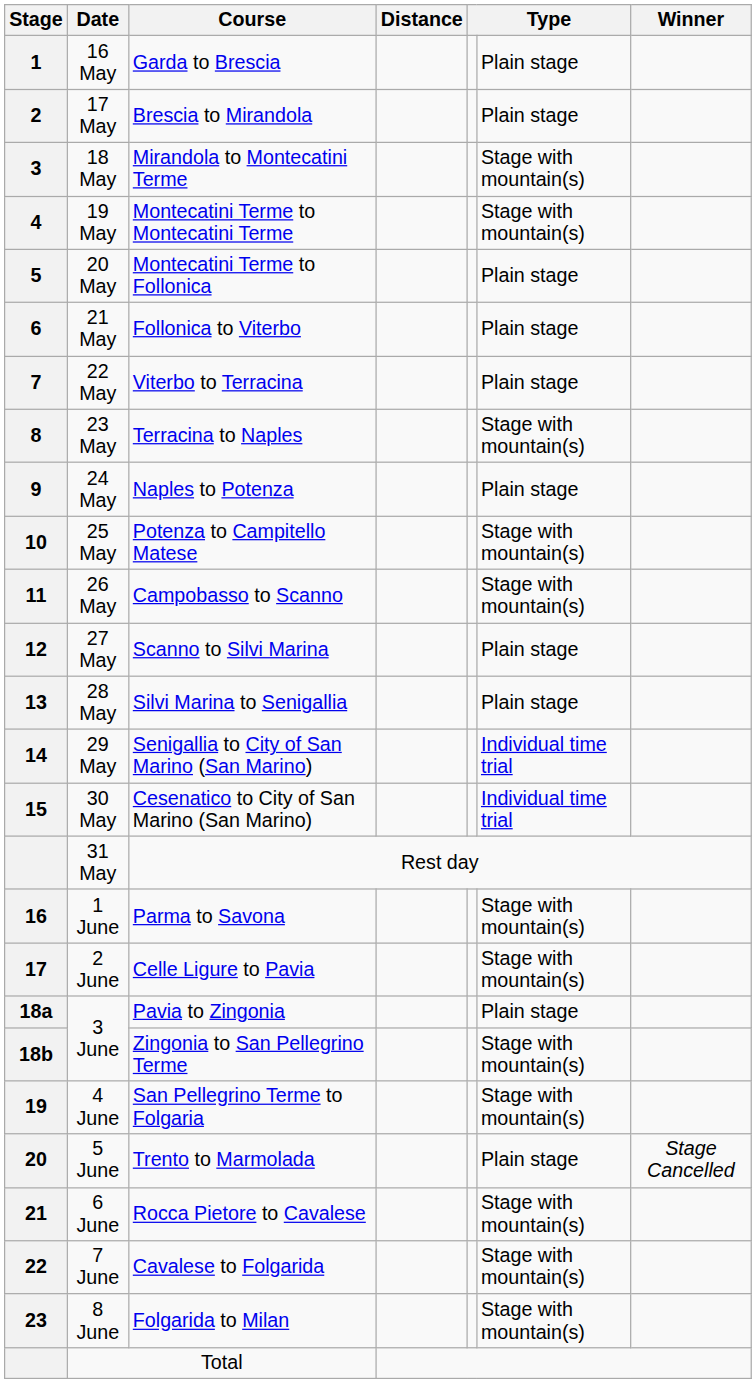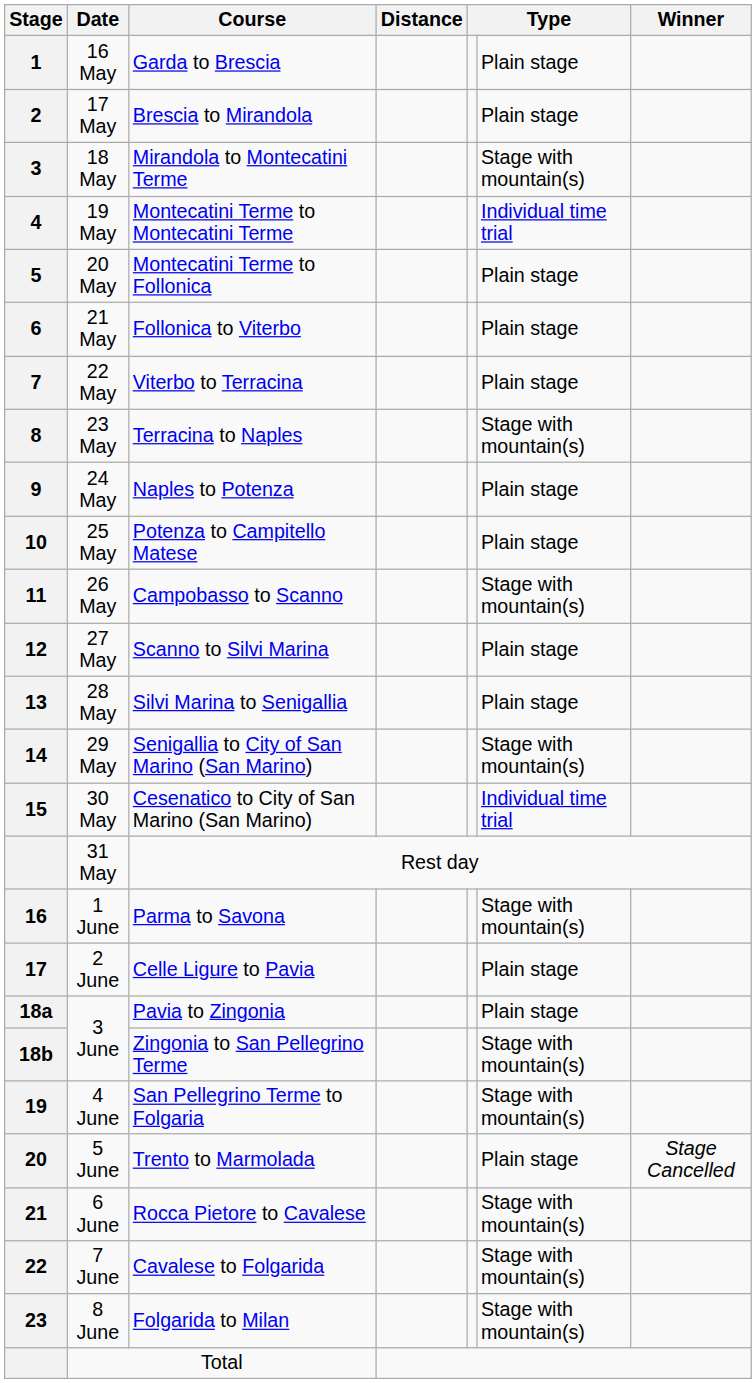 <table class="wikitable">
 <tr style="background:#efefef;">
 <th>Stage</th>
 <th>Date</th>
 <th>Course</th>
 <th>Distance</th>
 <th colspan="2">Type</th>
 <th>Winner</th>
 </tr>
 <tr>
 <th style="text-align:center">1</th>
 <td style="text-align:center;">16 May</td>
 <td><a href='#'>Garda</a> to <a href='#'>Brescia</a></td>
 <td style="text-align:center;"></td>
 <td style="text-align:center;"></td>
 <td>Plain stage</td>
 <td></td>
 </tr>
 <tr>
 <th style="text-align:center">2</th>
 <td style="text-align:center;">17 May</td>
 <td><a href='#'>Brescia</a> to <a href='#'>Mirandola</a></td>
 <td style="text-align:center;"></td>
 <td style="text-align:center;"></td>
 <td>Plain stage</td>
 <td></td>
 </tr>
 <tr>
 <th style="text-align:center">3</th>
 <td style="text-align:center;">18 May</td>
 <td><a href='#'>Mirandola</a> to <a href='#'>Montecatini Terme</a></td>
 <td style="text-align:center;"></td>
 <td style="text-align:center;"></td>
 <td>Stage with mountain(s)</td>
 <td></td>
 </tr>
 <tr>
 <th style="text-align:center">4</th>
 <td style="text-align:center;">19 May</td>
 <td><a href='#'>Montecatini Terme</a> to <a href='#'>Montecatini Terme</a></td>
 <td style="text-align:center;"></td>
 <td style="text-align:center;"></td>
-<td>Stage with mountain(s)</td>
+<td><a href='#'>Individual time trial</a></td>
 <td></td>
 </tr>
 <tr>
 <th style="text-align:center">5</th>
 <td style="text-align:center;">20 May</td>
 <td><a href='#'>Montecatini Terme</a> to <a href='#'>Follonica</a></td>
 <td style="text-align:center;"></td>
 <td style="text-align:center;"></td>
 <td>Plain stage</td>
 <td></td>
 </tr>
 <tr>
 <th style="text-align:center">6</th>
 <td style="text-align:center;">21 May</td>
 <td><a href='#'>Follonica</a> to <a href='#'>Viterbo</a></td>
 <td style="text-align:center;"></td>
 <td style="text-align:center;"></td>
 <td>Plain stage</td>
 <td></td>
 </tr>
 <tr>
 <th style="text-align:center">7</th>
 <td style="text-align:center;">22 May</td>
 <td><a href='#'>Viterbo</a> to <a href='#'>Terracina</a></td>
 <td style="text-align:center;"></td>
 <td style="text-align:center;"></td>
 <td>Plain stage</td>
 <td></td>
 </tr>
 <tr>
 <th style="text-align:center">8</th>
 <td style="text-align:center;">23 May</td>
 <td><a href='#'>Terracina</a> to <a href='#'>Naples</a></td>
 <td style="text-align:center;"></td>
 <td style="text-align:center;"></td>
 <td>Stage with mountain(s)</td>
 <td></td>
 </tr>
 <tr>
 <th style="text-align:center">9</th>
 <td style="text-align:center;">24 May</td>
 <td><a href='#'>Naples</a> to <a href='#'>Potenza</a></td>
 <td style="text-align:center;"></td>
 <td style="text-align:center;"></td>
 <td>Plain stage</td>
 <td></td>
 </tr>
 <tr>
 <th style="text-align:center">10</th>
 <td style="text-align:center;">25 May</td>
 <td><a href='#'>Potenza</a> to <a href='#'>Campitello Matese</a></td>
 <td style="text-align:center;"></td>
 <td style="text-align:center;"></td>
-<td>Stage with mountain(s)</td>
+<td>Plain stage</td>
 <td></td>
 </tr>
 <tr>
 <th style="text-align:center">11</th>
 <td style="text-align:center;">26 May</td>
 <td><a href='#'>Campobasso</a> to <a href='#'>Scanno</a></td>
 <td style="text-align:center;"></td>
 <td style="text-align:center;"></td>
 <td>Stage with mountain(s)</td>
 <td></td>
 </tr>
 <tr>
 <th style="text-align:center">12</th>
 <td style="text-align:center;">27 May</td>
 <td><a href='#'>Scanno</a> to <a href='#'>Silvi Marina</a></td>
 <td style="text-align:center;"></td>
 <td style="text-align:center;"></td>
 <td>Plain stage</td>
 <td></td>
 </tr>
 <tr>
 <th style="text-align:center">13</th>
 <td style="text-align:center;">28 May</td>
 <td><a href='#'>Silvi Marina</a> to <a href='#'>Senigallia</a></td>
 <td style="text-align:center;"></td>
 <td style="text-align:center;"></td>
 <td>Plain stage</td>
 <td></td>
 </tr>
 <tr>
 <th style="text-align:center">14</th>
 <td style="text-align:center;">29 May</td>
 <td><a href='#'>Senigallia</a> to <a href='#'>City of San Marino</a> (<a href='#'>San Marino</a>)</td>
 <td style="text-align:center;"></td>
 <td style="text-align:center;"></td>
-<td><a href='#'>Individual time trial</a></td>
+<td>Stage with mountain(s)</td>
 <td></td>
 </tr>
 <tr>
 <th style="text-align:center">15</th>
 <td style="text-align:center;">30 May</td>
 <td><a href='#'>Cesenatico</a> to City of San Marino (San Marino)</td>
 <td style="text-align:center;"></td>
 <td style="text-align:center;"></td>
 <td><a href='#'>Individual time trial</a></td>
 <td></td>
 </tr>
 <tr>
 <th></th>
 <td align="center">31 May</td>
 <td colspan="6" align=center>Rest day</td>
 </tr>
 <tr>
 <th style="text-align:center">16</th>
 <td style="text-align:center;">1 June</td>
 <td><a href='#'>Parma</a> to <a href='#'>Savona</a></td>
 <td style="text-align:center;"></td>
 <td style="text-align:center;"></td>
 <td>Stage with mountain(s)</td>
 <td></td>
 </tr>
 <tr>
 <th style="text-align:center">17</th>
 <td style="text-align:center;">2 June</td>
 <td><a href='#'>Celle Ligure</a> to <a href='#'>Pavia</a></td>
 <td style="text-align:center;"></td>
 <td style="text-align:center;"></td>
-<td>Stage with mountain(s)</td>
+<td>Plain stage</td>
 <td></td>
 </tr>
 <tr>
 <th style="text-align:center">18a</th>
 <td style="text-align:center;" rowspan="2">3 June</td>
 <td><a href='#'>Pavia</a> to <a href='#'>Zingonia</a></td>
 <td style="text-align:center;"></td>
 <td style="text-align:center;"></td>
 <td>Plain stage</td>
 <td></td>
 </tr>
 <tr>
 <th style="text-align:center">18b</th>
 <td><a href='#'>Zingonia</a> to <a href='#'>San Pellegrino Terme</a></td>
 <td style="text-align:center;"></td>
 <td style="text-align:center;"></td>
 <td>Stage with mountain(s)</td>
 <td></td>
 </tr>
 <tr>
 <th style="text-align:center">19</th>
 <td style="text-align:center;">4 June</td>
 <td><a href='#'>San Pellegrino Terme</a> to <a href='#'>Folgaria</a></td>
 <td style="text-align:center;"></td>
 <td style="text-align:center;"></td>
 <td>Stage with mountain(s)</td>
 <td></td>
 </tr>
 <tr>
 <th style="text-align:center">20</th>
 <td style="text-align:center;">5 June</td>
 <td><a href='#'>Trento</a> to <a href='#'>Marmolada</a></td>
 <td style="text-align:center;"></td>
 <td style="text-align:center;"></td>
 <td>Plain stage</td>
 <td style="text-align:center;"><em>Stage Cancelled</em></td>
 </tr>
 <tr>
 <th style="text-align:center">21</th>
 <td style="text-align:center;">6 June</td>
 <td><a href='#'>Rocca Pietore</a> to <a href='#'>Cavalese</a></td>
 <td style="text-align:center;"></td>
 <td style="text-align:center;"></td>
 <td>Stage with mountain(s)</td>
 <td></td>
 </tr>
 <tr>
 <th style="text-align:center">22</th>
 <td style="text-align:center;">7 June</td>
 <td><a href='#'>Cavalese</a> to <a href='#'>Folgarida</a></td>
 <td style="text-align:center;"></td>
 <td style="text-align:center;"></td>
 <td>Stage with mountain(s)</td>
 <td></td>
 </tr>
 <tr>
 <th style="text-align:center">23</th>
 <td style="text-align:center;">8 June</td>
 <td><a href='#'>Folgarida</a> to <a href='#'>Milan</a></td>
 <td style="text-align:center;"></td>
 <td style="text-align:center;"></td>
 <td>Stage with mountain(s)</td>
 <td></td>
 </tr>
 <tr>
 <th></th>
 <td colspan="2" align=center>Total</td>
 <td colspan="5" align="center"></td>
 </tr>
 <tr>
 </tr>
 </table>
